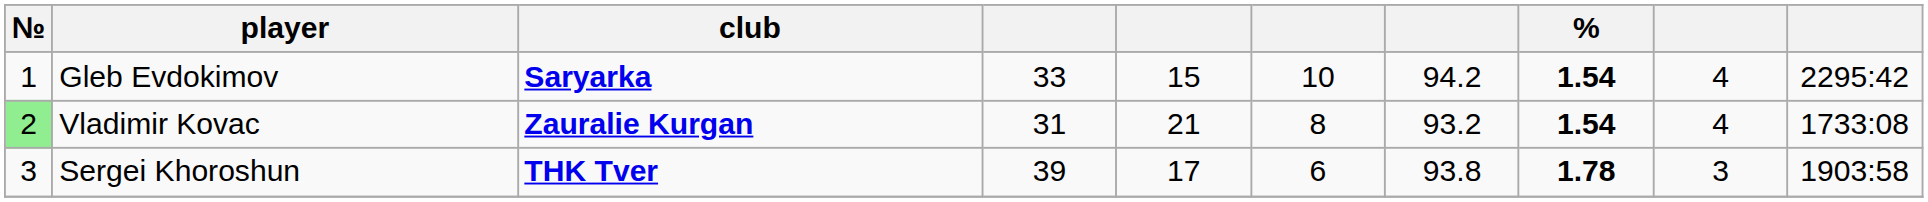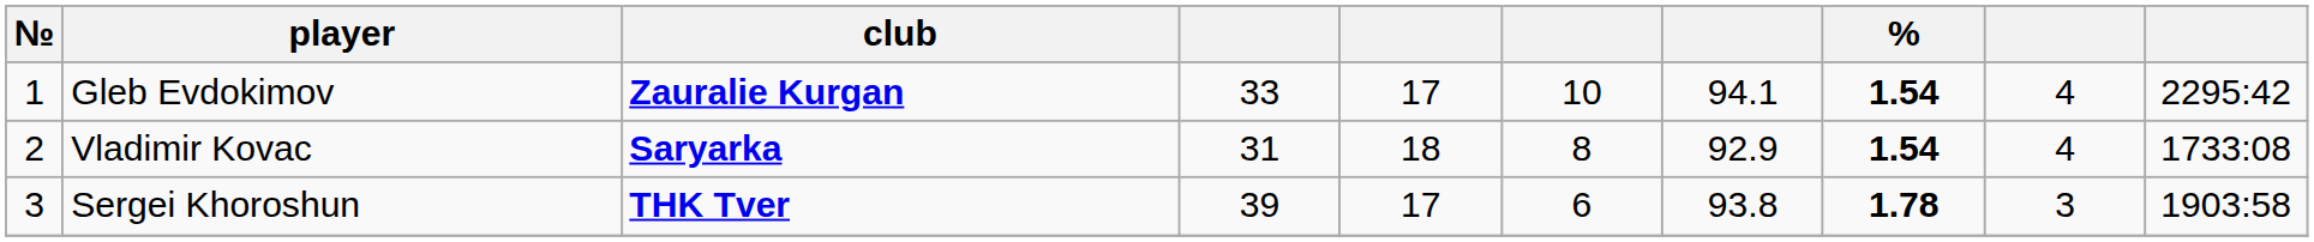 <table style="padding:3px; border-spacing:0; text-align:center;" class="wikitable sortable">
 <tr>
 <th>№</th>
 <th style="width:15em">player</th>
 <th style="width:15em">club</th>
 <th style="width:4em"></th>
 <th style="width:4em"></th>
 <th style="width:4em"></th>
 <th style="width:4em"></th>
 <th style="width:4em">%</th>
 <th style="width:4em"></th>
 <th style="width:4em"></th>
 </tr>
 <tr>
 <td align="center">1</td>
 <td align=left> Gleb Evdokimov</td>
-<td align=left> <strong><a href='#'>Saryarka</a></strong></td>
+<td align=left> <strong><a href='#'>Zauralie Kurgan</a></strong></td>
 <td>33</td>
-<td>15</td>
+<td>17</td>
 <td>10</td>
-<td>94.2</td>
+<td>94.1</td>
 <td><strong>1.54</strong></td>
 <td>4</td>
 <td>2295:42</td>
 </tr>
 <tr>
-<td align="center" style="background: lightgreen;">2</td>
+<td align="center">2</td>
 <td align=left> Vladimir Kovac</td>
-<td align=left> <strong><a href='#'>Zauralie Kurgan</a></strong></td>
+<td align=left> <strong><a href='#'>Saryarka</a></strong></td>
 <td>31</td>
-<td>21</td>
+<td>18</td>
 <td>8</td>
-<td>93.2</td>
+<td>92.9</td>
 <td><strong>1.54</strong></td>
 <td>4</td>
 <td>1733:08</td>
 </tr>
 <tr>
 <td align="center">3</td>
 <td align=left> Sergei Khoroshun</td>
 <td align=left> <strong><a href='#'>THK Tver</a></strong></td>
 <td>39</td>
 <td>17</td>
 <td>6</td>
 <td>93.8</td>
 <td><strong>1.78</strong></td>
 <td>3</td>
 <td>1903:58</td>
 </tr>
 <tr>
 </tr>
 </table>
